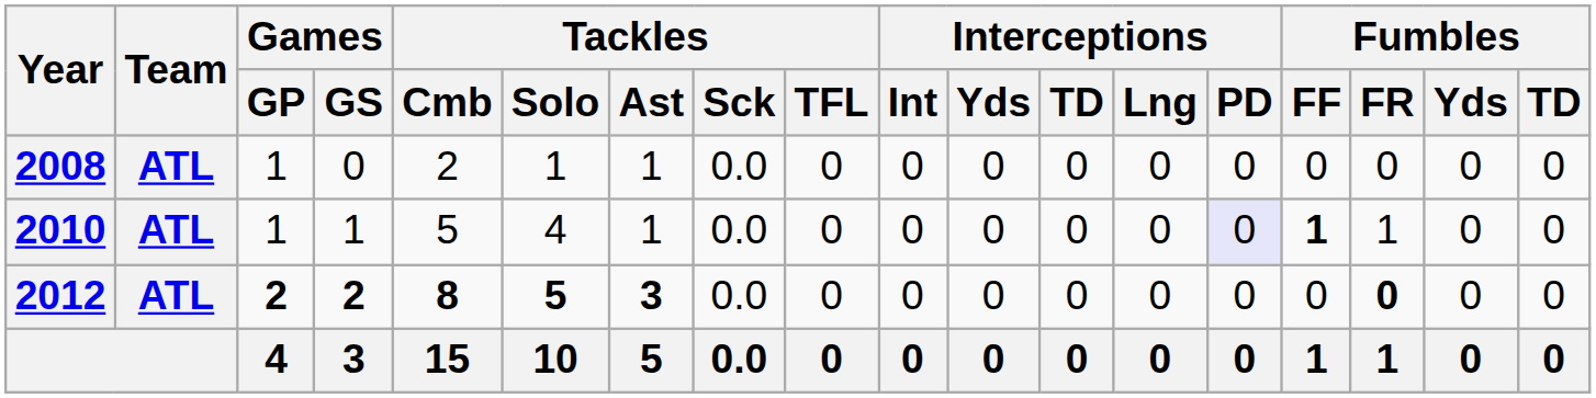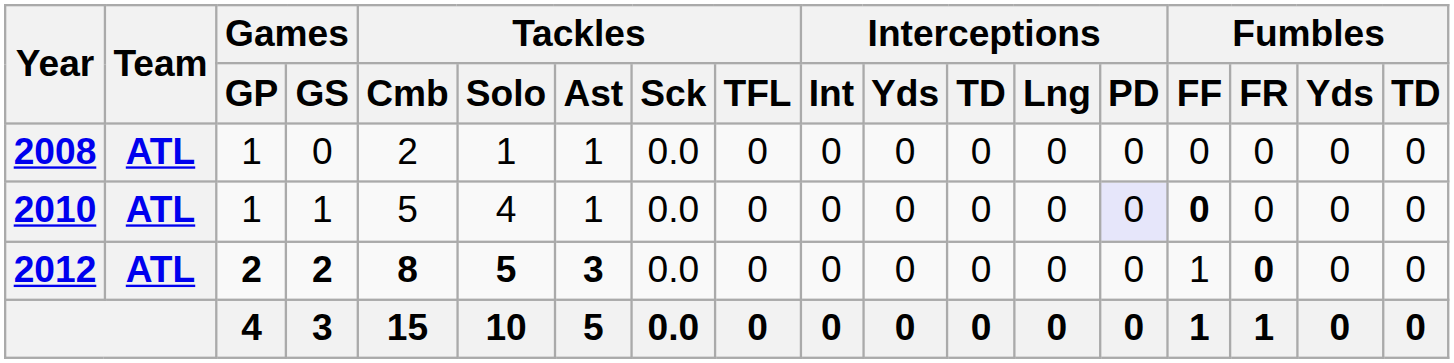 <table class="wikitable" style="text-align:center">
 <tr>
 <th rowspan="2">Year</th>
 <th rowspan="2">Team</th>
 <th colspan="2">Games</th>
 <th colspan="5">Tackles</th>
 <th colspan="5">Interceptions</th>
 <th colspan="4">Fumbles</th>
 </tr>
 <tr>
 <th>GP</th>
 <th>GS</th>
 <th>Cmb</th>
 <th>Solo</th>
 <th>Ast</th>
 <th>Sck</th>
 <th>TFL</th>
 <th>Int</th>
 <th>Yds</th>
 <th>TD</th>
 <th>Lng</th>
 <th>PD</th>
 <th>FF</th>
 <th>FR</th>
 <th>Yds</th>
 <th>TD</th>
 </tr>
 <tr>
 <th><a href='#'>2008</a></th>
 <th><a href='#'>ATL</a></th>
 <td>1</td>
 <td>0</td>
 <td>2</td>
 <td>1</td>
 <td>1</td>
 <td>0.0</td>
 <td>0</td>
 <td>0</td>
 <td>0</td>
 <td>0</td>
 <td>0</td>
 <td>0</td>
 <td>0</td>
 <td>0</td>
 <td>0</td>
 <td>0</td>
 </tr>
 <tr>
 <th><a href='#'>2010</a></th>
 <th><a href='#'>ATL</a></th>
 <td>1</td>
 <td>1</td>
 <td>5</td>
 <td>4</td>
 <td>1</td>
 <td>0.0</td>
 <td>0</td>
 <td>0</td>
 <td>0</td>
 <td>0</td>
 <td>0</td>
 <td style="background: lavender;">0</td>
-<td><strong>1</strong></td>
-<td>1</td>
+<td><strong>0</strong></td>
+<td>0</td>
 <td>0</td>
 <td>0</td>
 </tr>
 <tr>
 <th><a href='#'>2012</a></th>
 <th><a href='#'>ATL</a></th>
 <td><strong>2</strong></td>
 <td><strong>2</strong></td>
 <td><strong>8</strong></td>
 <td><strong>5</strong></td>
 <td><strong>3</strong></td>
 <td>0.0</td>
 <td>0</td>
 <td>0</td>
 <td>0</td>
 <td>0</td>
 <td>0</td>
 <td>0</td>
-<td>0</td>
+<td>1</td>
 <td><strong>0</strong></td>
 <td>0</td>
 <td>0</td>
 </tr>
 <tr>
 <th colspan="2"></th>
 <th>4</th>
 <th>3</th>
 <th>15</th>
 <th>10</th>
 <th>5</th>
 <th>0.0</th>
 <th>0</th>
 <th>0</th>
 <th>0</th>
 <th>0</th>
 <th>0</th>
 <th>0</th>
 <th>1</th>
 <th>1</th>
 <th>0</th>
 <th>0</th>
 </tr>
 </table>
